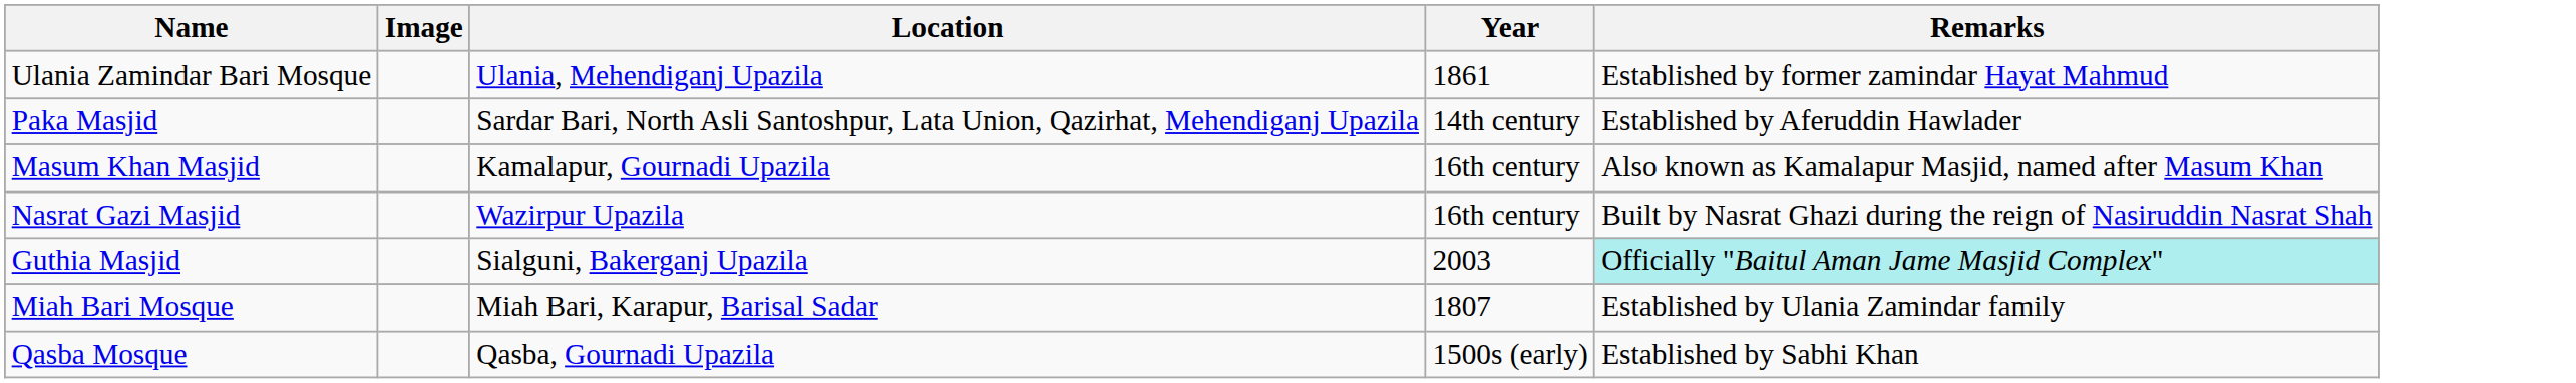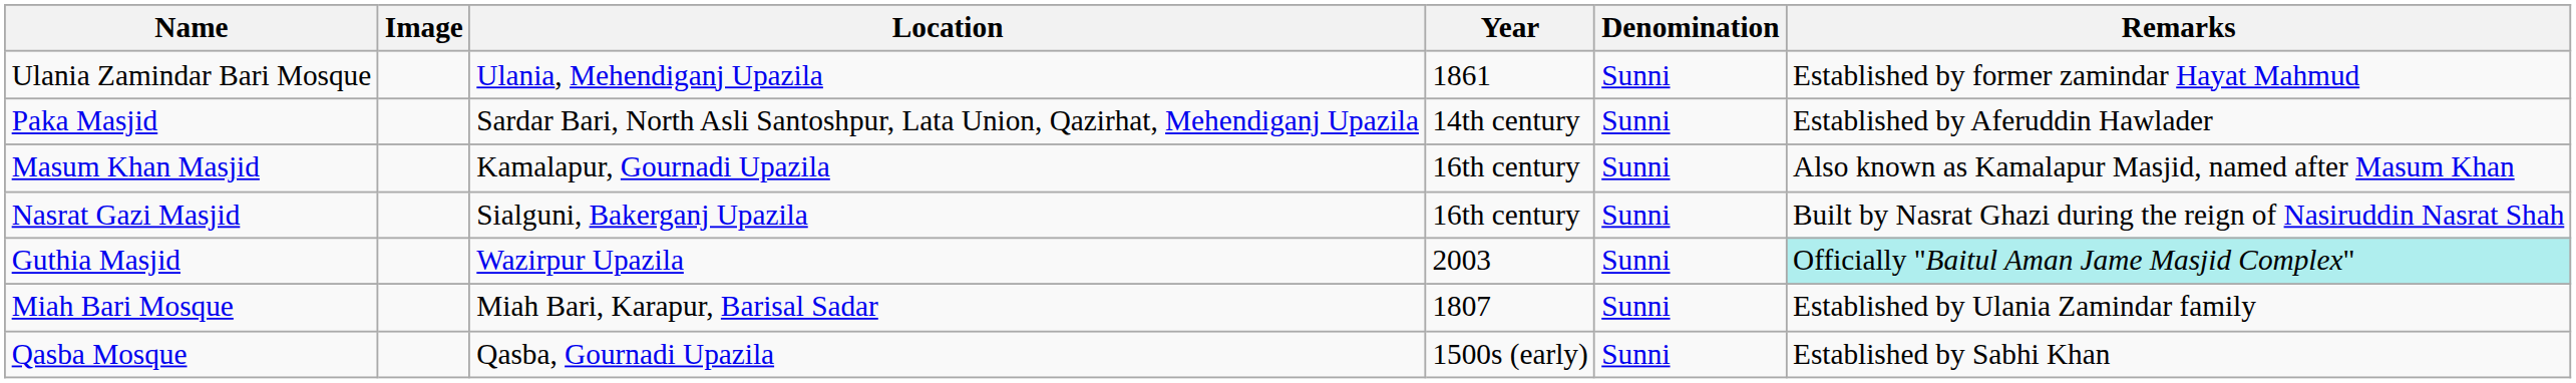 <table class="wikitable sortable">
 <tr>
 <th>Name</th>
 <th align=center class=unsortable>Image</th>
 <th>Location</th>
 <th>Year</th>
+<th>Denomination</th>
 <th align=left class=unsortable>Remarks</th>
 </tr>
 <tr valign=top>
 <td>Ulania Zamindar Bari Mosque</td>
 <td></td>
 <td><a href='#'>Ulania</a>, <a href='#'>Mehendiganj Upazila</a></td>
 <td>1861</td>
+<td><a href='#'>Sunni</a></td>
 <td>Established by former zamindar <a href='#'>Hayat Mahmud</a></td>
 </tr>
 <tr valign=top>
 <td><a href='#'>Paka Masjid</a></td>
 <td></td>
 <td>Sardar Bari, North Asli Santoshpur, Lata Union, Qazirhat, <a href='#'>Mehendiganj Upazila</a></td>
 <td>14th century</td>
+<td><a href='#'>Sunni</a></td>
 <td>Established by Aferuddin Hawlader</td>
 </tr>
 <tr valign=top>
 <td><a href='#'>Masum Khan Masjid</a></td>
 <td></td>
 <td>Kamalapur, <a href='#'>Gournadi Upazila</a></td>
 <td>16th century</td>
+<td><a href='#'>Sunni</a></td>
 <td>Also known as Kamalapur Masjid, named after <a href='#'>Masum Khan</a></td>
 </tr>
 <tr valign=top>
 <td><a href='#'>Nasrat Gazi Masjid</a></td>
 <td></td>
-<td><a href='#'>Wazirpur Upazila</a></td>
+<td>Sialguni, <a href='#'>Bakerganj Upazila</a></td>
 <td>16th century</td>
+<td><a href='#'>Sunni</a></td>
 <td>Built by Nasrat Ghazi during the reign of <a href='#'>Nasiruddin Nasrat Shah</a></td>
 </tr>
 <tr valign=top>
 <td><a href='#'>Guthia Masjid</a></td>
 <td></td>
-<td>Sialguni, <a href='#'>Bakerganj Upazila</a></td>
+<td><a href='#'>Wazirpur Upazila</a></td>
 <td>2003</td>
+<td><a href='#'>Sunni</a></td>
 <td style="background: paleturquoise;">Officially "<em>Baitul Aman Jame Masjid Complex</em>"</td>
 </tr>
 <tr valign=top>
 <td><a href='#'>Miah Bari Mosque</a></td>
 <td></td>
 <td>Miah Bari, Karapur, <a href='#'>Barisal Sadar</a></td>
 <td>1807</td>
+<td><a href='#'>Sunni</a></td>
 <td>Established by Ulania Zamindar family</td>
 </tr>
 <tr valign=top>
 <td><a href='#'>Qasba Mosque</a></td>
 <td></td>
 <td>Qasba, <a href='#'>Gournadi Upazila</a></td>
 <td>1500s (early)</td>
+<td><a href='#'>Sunni</a></td>
 <td>Established by Sabhi Khan</td>
 </tr>
 </table>
